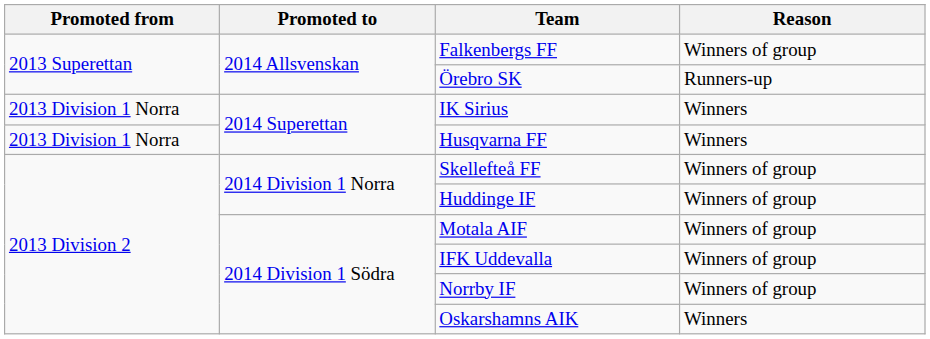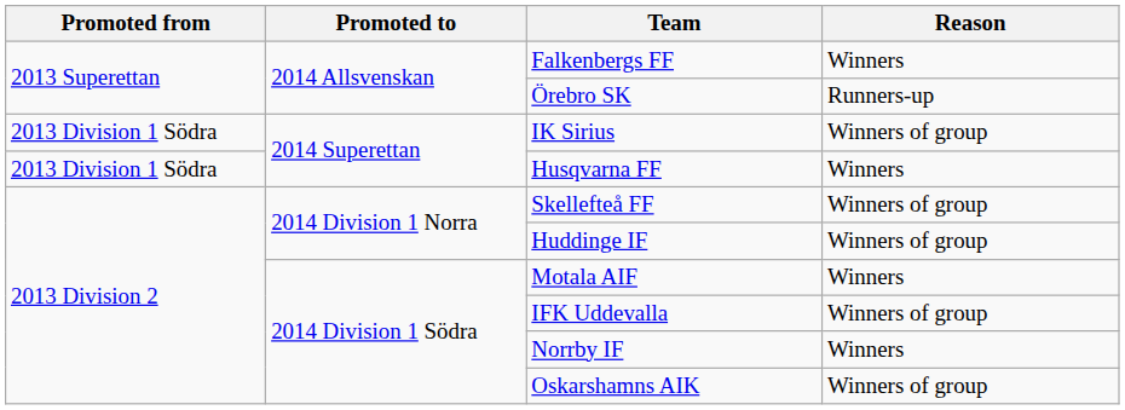 <table class="wikitable" style="text-align: left;">
 <tr>
 <th style="width: 175px;">Promoted from</th>
 <th style="width: 175px;">Promoted to</th>
 <th style="width: 200px;">Team</th>
 <th style="width: 200px;">Reason</th>
 </tr>
 <tr>
 <td rowspan="2"><a href='#'>2013 Superettan</a></td>
 <td rowspan="2"><a href='#'>2014 Allsvenskan</a></td>
 <td><a href='#'>Falkenbergs FF</a></td>
-<td>Winners of group</td>
+<td>Winners</td>
 </tr>
 <tr>
 <td><a href='#'>Örebro SK</a></td>
 <td>Runners-up</td>
 </tr>
 <tr>
-<td rowspan="1"><a href='#'>2013 Division 1</a> Norra</td>
+<td rowspan="1"><a href='#'>2013 Division 1</a> Södra</td>
 <td rowspan="2"><a href='#'>2014 Superettan</a></td>
 <td><a href='#'>IK Sirius</a></td>
-<td>Winners</td>
+<td>Winners of group</td>
 </tr>
 <tr>
-<td rowspan="1"><a href='#'>2013 Division 1</a> Norra</td>
+<td rowspan="1"><a href='#'>2013 Division 1</a> Södra</td>
 <td><a href='#'>Husqvarna FF</a></td>
 <td>Winners</td>
 </tr>
 <tr>
 <td rowspan="6"><a href='#'>2013 Division 2</a></td>
 <td rowspan="2"><a href='#'>2014 Division 1</a> Norra</td>
 <td><a href='#'>Skellefteå FF</a></td>
 <td>Winners of group</td>
 </tr>
 <tr>
 <td><a href='#'>Huddinge IF</a></td>
 <td>Winners of group</td>
 </tr>
 <tr>
 <td rowspan="4"><a href='#'>2014 Division 1</a> Södra</td>
 <td><a href='#'>Motala AIF</a></td>
-<td>Winners of group</td>
+<td>Winners</td>
 </tr>
 <tr>
 <td><a href='#'>IFK Uddevalla</a></td>
 <td>Winners of group</td>
 </tr>
 <tr>
 <td><a href='#'>Norrby IF</a></td>
-<td>Winners of group</td>
+<td>Winners</td>
 </tr>
 <tr>
 <td><a href='#'>Oskarshamns AIK</a></td>
-<td>Winners</td>
+<td>Winners of group</td>
 </tr>
 </table>
